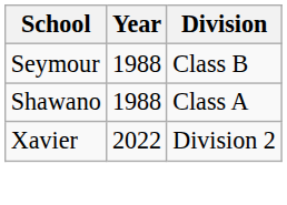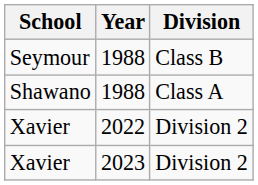 <table class="wikitable">
 <tr>
 <th>School</th>
 <th>Year</th>
 <th>Division</th>
 </tr>
 <tr>
 <td>Seymour</td>
 <td>1988</td>
 <td>Class B</td>
 </tr>
 <tr>
 <td>Shawano</td>
 <td>1988</td>
 <td>Class A</td>
 </tr>
 <tr>
 <td>Xavier</td>
 <td>2022</td>
 <td>Division 2</td>
 </tr>
+<tr>
+<td>Xavier</td>
+<td>2023</td>
+<td>Division 2</td>
+</tr>
 </table>
